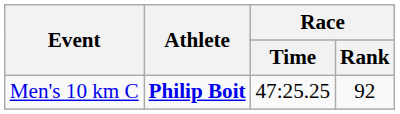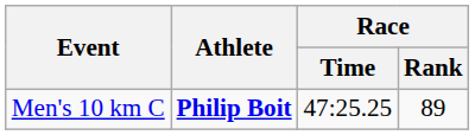 <table class="wikitable" border="1" style="font-size:90%">
 <tr>
 <th rowspan=2>Event</th>
 <th rowspan=2>Athlete</th>
 <th colspan=2>Race</th>
 </tr>
 <tr>
 <th>Time</th>
 <th>Rank</th>
 </tr>
 <tr>
 <td><a href='#'>Men's 10 km C</a></td>
 <td><strong><a href='#'>Philip Boit</a></strong></td>
 <td align=center>47:25.25</td>
-<td align=center>92</td>
+<td align=center>89</td>
 </tr>
 </table>
